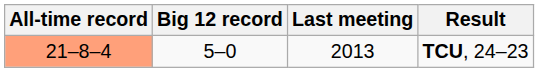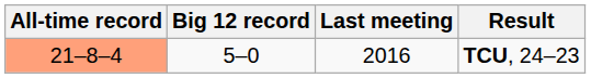 <table class="wikitable">
 <tr style="text-align:center;">
 <th>All-time record</th>
 <th>Big 12 record</th>
 <th>Last meeting</th>
 <th>Result</th>
 </tr>
 <tr style="text-align:center;">
 <td style="background: lightsalmon;">21–8–4</td>
 <td>5–0</td>
-<td>2013</td>
+<td>2016</td>
 <td><strong>TCU</strong>, 24–23</td>
 </tr>
 </table>
